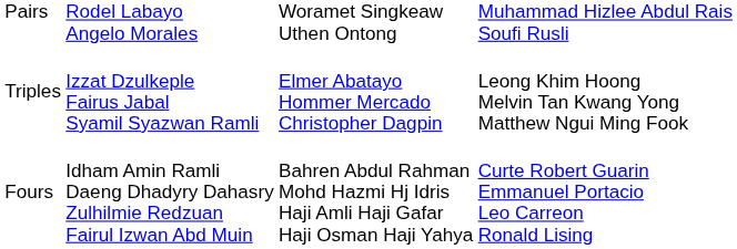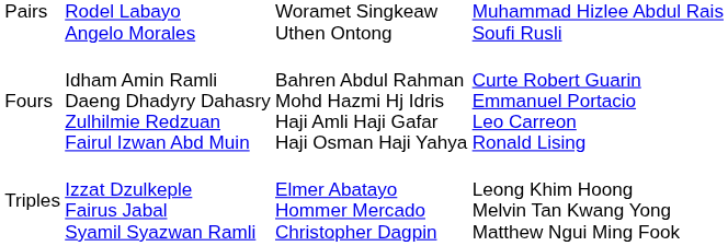 <table>
 <tr>
 <td>Pairs</td>
 <td><br><a href='#'>Rodel Labayo</a><br><a href='#'>Angelo Morales</a></td>
 <td><br>Woramet Singkeaw<br>Uthen Ontong</td>
 <td><br><a href='#'>Muhammad Hizlee Abdul Rais</a><br><a href='#'>Soufi Rusli</a></td>
 </tr>
 <tr>
+<td>Fours</td>
+<td><br>Idham Amin Ramli<br>Daeng Dhadyry Dahasry<br><a href='#'>Zulhilmie Redzuan</a><br><a href='#'>Fairul Izwan Abd Muin</a></td>
+<td><br>Bahren Abdul Rahman<br>Mohd Hazmi Hj Idris<br>Haji Amli Haji Gafar<br>Haji Osman Haji Yahya</td>
+<td><br><a href='#'>Curte Robert Guarin</a><br><a href='#'>Emmanuel Portacio</a><br><a href='#'>Leo Carreon</a><br><a href='#'>Ronald Lising</a></td>
+</tr>
+<tr>
 <td>Triples</td>
 <td nowrap=true><br><a href='#'>Izzat Dzulkeple</a><br><a href='#'>Fairus Jabal</a><br><a href='#'>Syamil Syazwan Ramli</a></td>
 <td><br><a href='#'>Elmer Abatayo</a><br><a href='#'>Hommer Mercado</a><br><a href='#'>Christopher Dagpin</a></td>
 <td><br>Leong Khim Hoong<br>Melvin Tan Kwang Yong<br>Matthew Ngui Ming Fook</td>
 </tr>
-<tr>
-<td>Fours</td>
-<td><br>Idham Amin Ramli<br>Daeng Dhadyry Dahasry<br><a href='#'>Zulhilmie Redzuan</a><br><a href='#'>Fairul Izwan Abd Muin</a></td>
-<td><br>Bahren Abdul Rahman<br>Mohd Hazmi Hj Idris<br>Haji Amli Haji Gafar<br>Haji Osman Haji Yahya</td>
-<td><br><a href='#'>Curte Robert Guarin</a><br><a href='#'>Emmanuel Portacio</a><br><a href='#'>Leo Carreon</a><br><a href='#'>Ronald Lising</a></td>
-</tr>
 </table>
